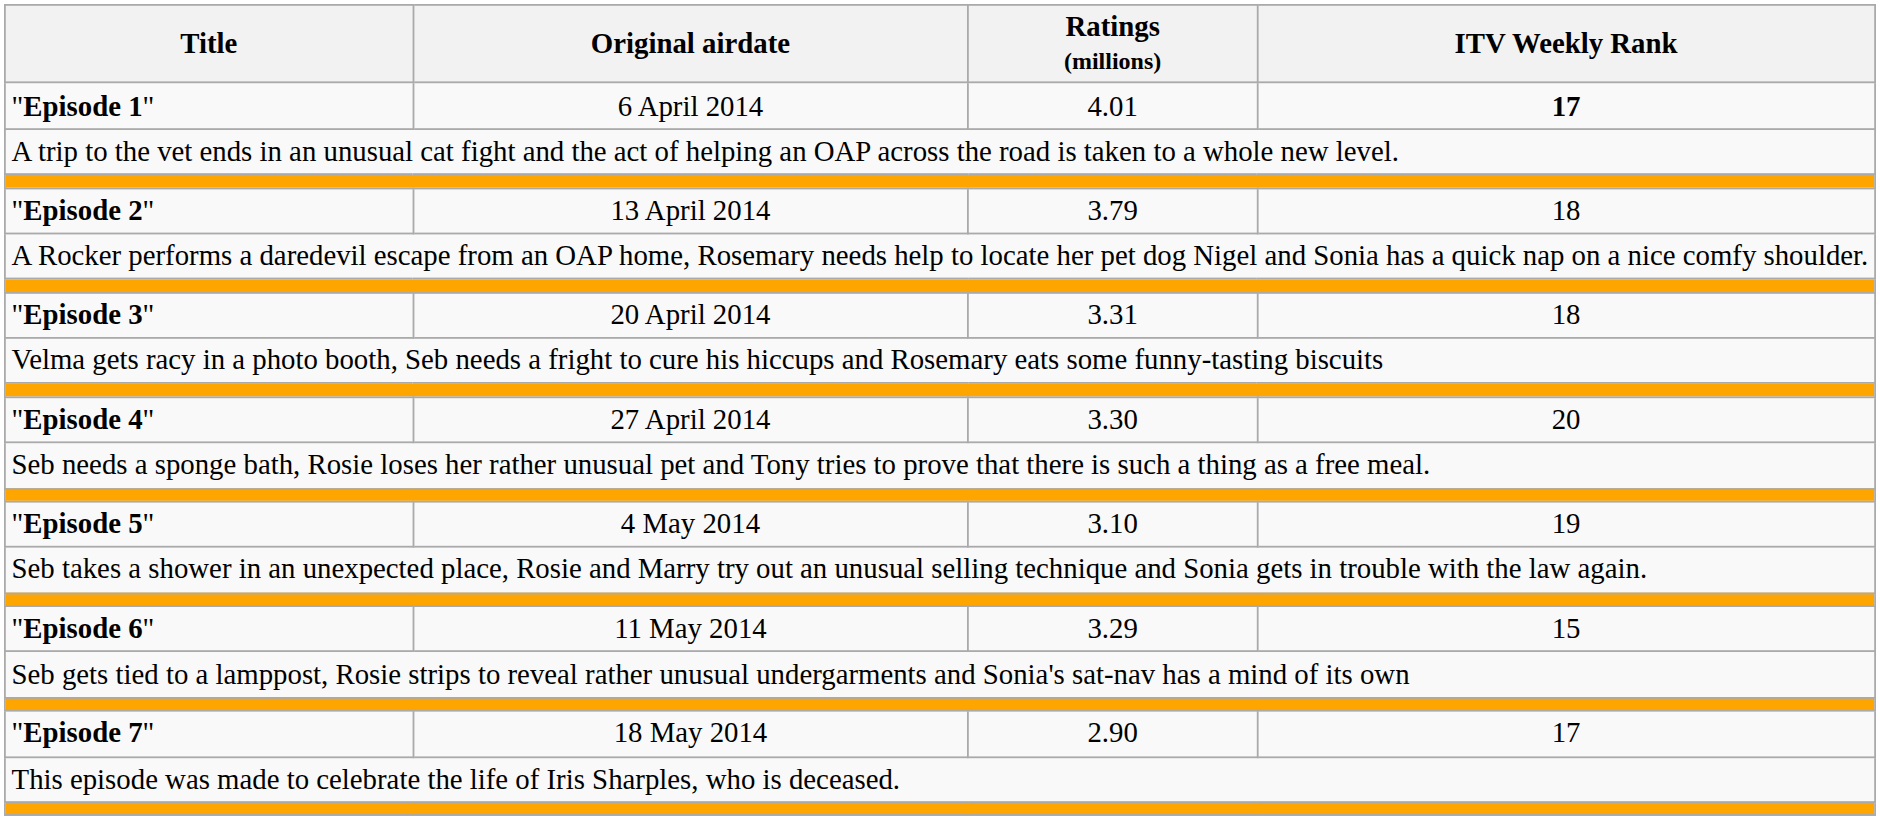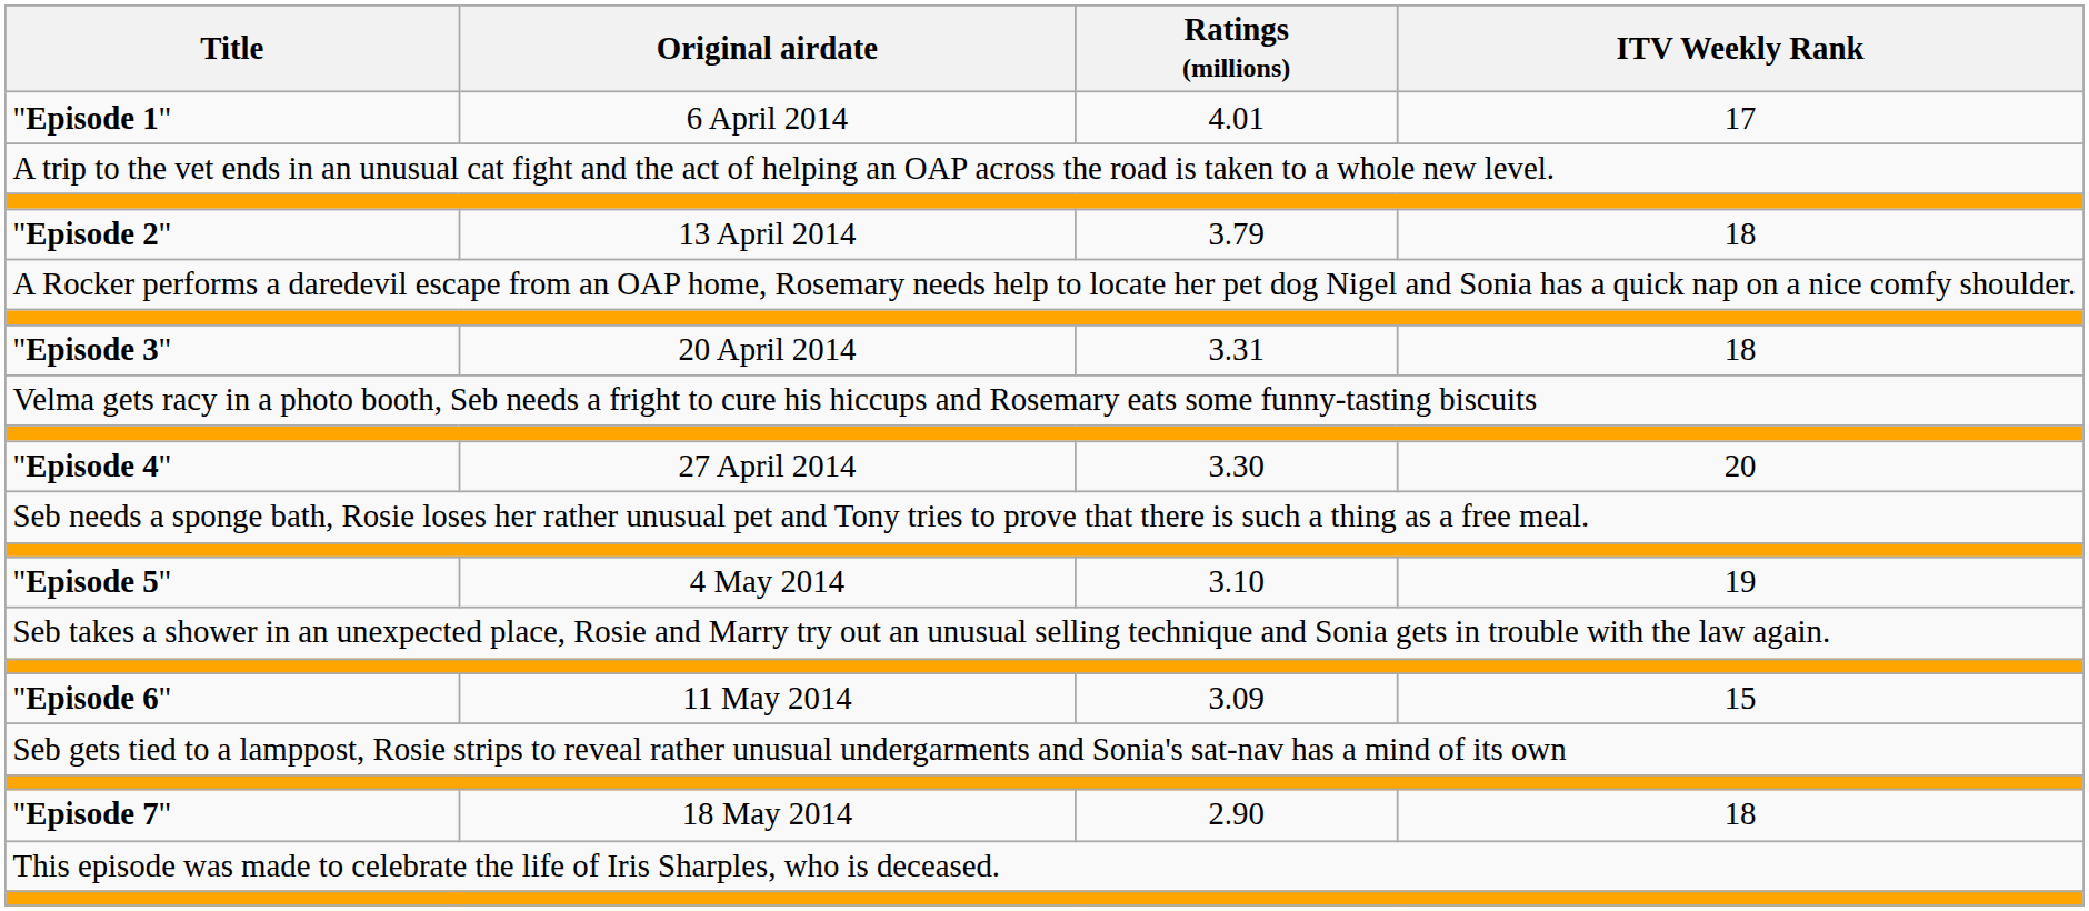 <table class="wikitable">
 <tr>
 <th>Title</th>
 <th>Original airdate</th>
 <th>Ratings<br><small>(millions)</small></th>
 <th>ITV Weekly Rank</th>
 </tr>
 <tr>
 <td>"<strong>Episode 1</strong>"</td>
 <td style="text-align:center;">6 April 2014</td>
 <td style="text-align:center;">4.01</td>
-<td style="text-align:center;"><strong>17</strong></td>
+<td style="text-align:center;">17</td>
 </tr>
 <tr>
 <td colspan="4">A trip to the vet ends in an unusual cat fight and the act of helping an OAP across the road is taken to a whole new level.</td>
 </tr>
 <tr>
 <td colspan="4" style="background:orange;"></td>
 </tr>
 <tr>
 <td>"<strong>Episode 2</strong>"</td>
 <td style="text-align:center;">13 April 2014</td>
 <td style="text-align:center;">3.79</td>
 <td style="text-align:center;">18</td>
 </tr>
 <tr>
 <td colspan="4">A Rocker performs a daredevil escape from an OAP home, Rosemary needs help to locate her pet dog Nigel and Sonia has a quick nap on a nice comfy shoulder.</td>
 </tr>
 <tr>
 <td colspan="4" style="background:orange;"></td>
 </tr>
 <tr>
 <td>"<strong>Episode 3</strong>"</td>
 <td style="text-align:center;">20 April 2014</td>
 <td style="text-align:center;">3.31</td>
 <td style="text-align:center;">18</td>
 </tr>
 <tr>
 <td colspan="4">Velma gets racy in a photo booth, Seb needs a fright to cure his hiccups and Rosemary eats some funny-tasting biscuits</td>
 </tr>
 <tr>
 <td colspan="4" style="background:orange;"></td>
 </tr>
 <tr>
 <td>"<strong>Episode 4</strong>"</td>
 <td style="text-align:center;">27 April 2014</td>
 <td style="text-align:center;">3.30</td>
 <td style="text-align:center;">20</td>
 </tr>
 <tr>
 <td colspan="4">Seb needs a sponge bath, Rosie loses her rather unusual pet and Tony tries to prove that there is such a thing as a free meal.</td>
 </tr>
 <tr>
 <td colspan="4" style="background:orange;"></td>
 </tr>
 <tr>
 <td>"<strong>Episode 5</strong>"</td>
 <td style="text-align:center;">4 May 2014</td>
 <td style="text-align:center;">3.10</td>
 <td style="text-align:center;">19</td>
 </tr>
 <tr>
 <td colspan="4">Seb takes a shower in an unexpected place, Rosie and Marry try out an unusual selling technique and Sonia gets in trouble with the law again.</td>
 </tr>
 <tr>
 <td colspan="4" style="background:orange;"></td>
 </tr>
 <tr>
 <td>"<strong>Episode 6</strong>"</td>
 <td style="text-align:center;">11 May 2014</td>
-<td style="text-align:center;">3.29</td>
+<td style="text-align:center;">3.09</td>
 <td style="text-align:center;">15</td>
 </tr>
 <tr>
 <td colspan="4">Seb gets tied to a lamppost, Rosie strips to reveal rather unusual undergarments and Sonia's sat-nav has a mind of its own</td>
 </tr>
 <tr>
 <td colspan="4" style="background:orange;"></td>
 </tr>
 <tr>
 <td>"<strong>Episode 7</strong>"</td>
 <td style="text-align:center;">18 May 2014</td>
 <td style="text-align:center;">2.90</td>
-<td style="text-align:center;">17</td>
+<td style="text-align:center;">18</td>
 </tr>
 <tr>
 <td colspan="4">This episode was made to celebrate the life of Iris Sharples, who is deceased.</td>
 </tr>
 <tr>
 <td colspan="4" style="background:orange;"></td>
 </tr>
 </table>
